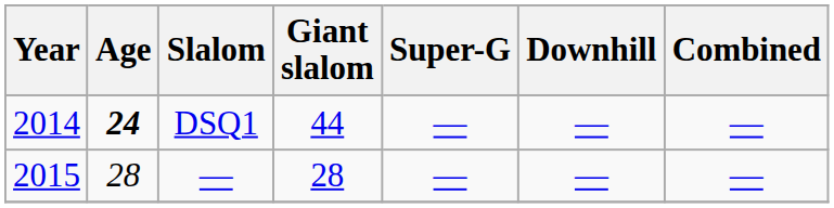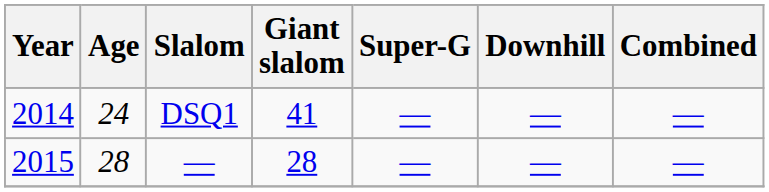 <table class=wikitable style="text-align:center">
 <tr>
 <th>Year</th>
 <th>Age</th>
 <th>Slalom</th>
 <th>Giant<br>slalom</th>
 <th>Super-G</th>
 <th>Downhill</th>
 <th>Combined</th>
 </tr>
 <tr>
 <td><a href='#'>2014</a></td>
-<td><strong><em>24</em></strong></td>
+<td><em>24</em></td>
 <td><a href='#'>DSQ1</a></td>
-<td><a href='#'>44</a></td>
+<td><a href='#'>41</a></td>
 <td><a href='#'>—</a></td>
 <td><a href='#'>—</a></td>
 <td><a href='#'>—</a></td>
 </tr>
 <tr>
 <td><a href='#'>2015</a></td>
 <td><em>28</em></td>
 <td><a href='#'>—</a></td>
 <td><a href='#'>28</a></td>
 <td><a href='#'>—</a></td>
 <td><a href='#'>—</a></td>
 <td><a href='#'>—</a></td>
 </tr>
 <tr>
 </tr>
 </table>
